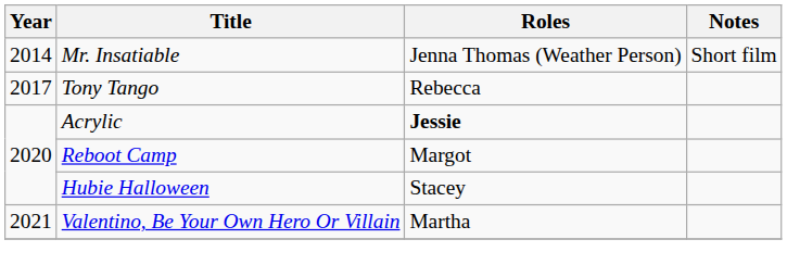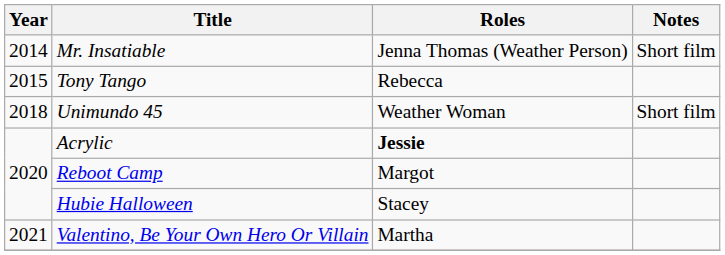 <table class="wikitable sortable">
 <tr>
 <th>Year</th>
 <th>Title</th>
 <th>Roles</th>
 <th>Notes</th>
 </tr>
 <tr>
 <td>2014</td>
 <td><em>Mr. Insatiable</em></td>
 <td>Jenna Thomas (Weather Person)</td>
 <td>Short film</td>
 </tr>
 <tr>
-<td>2017</td>
+<td>2015</td>
 <td><em>Tony Tango</em></td>
 <td>Rebecca</td>
 <td></td>
+</tr>
+<tr>
+<td>2018</td>
+<td><em>Unimundo 45</em></td>
+<td>Weather Woman</td>
+<td>Short film</td>
 </tr>
 <tr>
 <td rowspan=3>2020</td>
 <td><em>Acrylic</em></td>
 <td><strong>Jessie</strong></td>
 <td></td>
 </tr>
 <tr>
 <td><em><a href='#'>Reboot Camp</a></em></td>
 <td>Margot</td>
 <td></td>
 </tr>
 <tr>
 <td><em><a href='#'>Hubie Halloween</a></em></td>
 <td>Stacey</td>
 <td></td>
 </tr>
 <tr>
 <td>2021</td>
 <td><em><a href='#'>Valentino, Be Your Own Hero Or Villain</a></em></td>
 <td>Martha</td>
 <td></td>
 </tr>
 <tr>
 </tr>
 </table>
